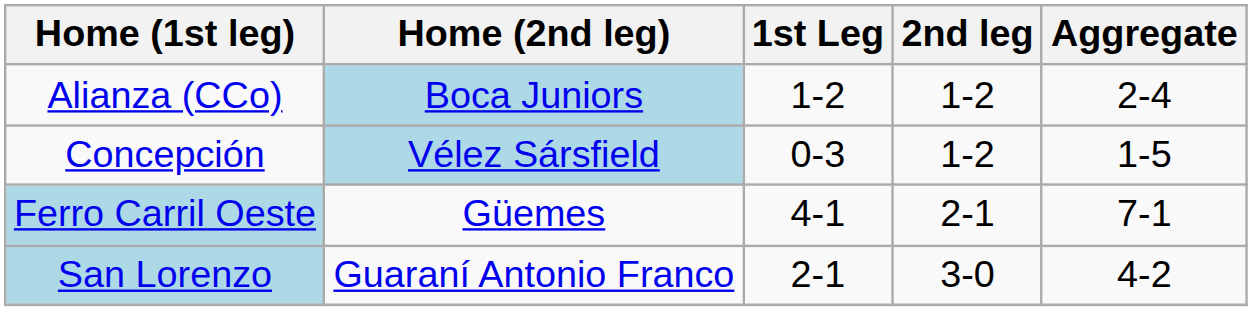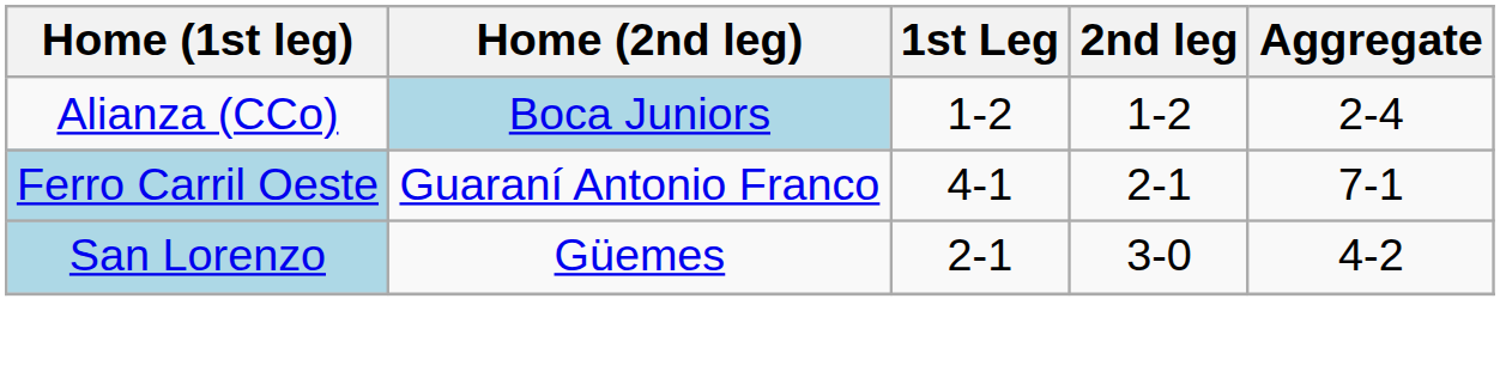 <table class="wikitable" style="text-align: center;">
 <tr>
 <th>Home (1st leg)</th>
 <th>Home (2nd leg)</th>
 <th>1st Leg</th>
 <th>2nd leg</th>
 <th>Aggregate</th>
 </tr>
 <tr>
 <td><a href='#'>Alianza (CCo)</a></td>
 <td bgcolor=lightblue><a href='#'>Boca Juniors</a></td>
 <td>1-2</td>
 <td>1-2</td>
 <td>2-4</td>
 </tr>
 <tr>
-<td><a href='#'>Concepción</a></td>
-<td bgcolor=lightblue><a href='#'>Vélez Sársfield</a></td>
-<td>0-3</td>
-<td>1-2</td>
-<td>1-5</td>
-</tr>
-<tr>
 <td bgcolor=lightblue><a href='#'>Ferro Carril Oeste</a></td>
-<td><a href='#'>Güemes</a></td>
+<td><a href='#'>Guaraní Antonio Franco</a></td>
 <td>4-1</td>
 <td>2-1</td>
 <td>7-1</td>
 </tr>
 <tr>
 <td bgcolor=lightblue><a href='#'>San Lorenzo</a></td>
-<td><a href='#'>Guaraní Antonio Franco</a></td>
+<td><a href='#'>Güemes</a></td>
 <td>2-1</td>
 <td>3-0</td>
 <td>4-2</td>
 </tr>
 <tr>
 </tr>
 </table>
